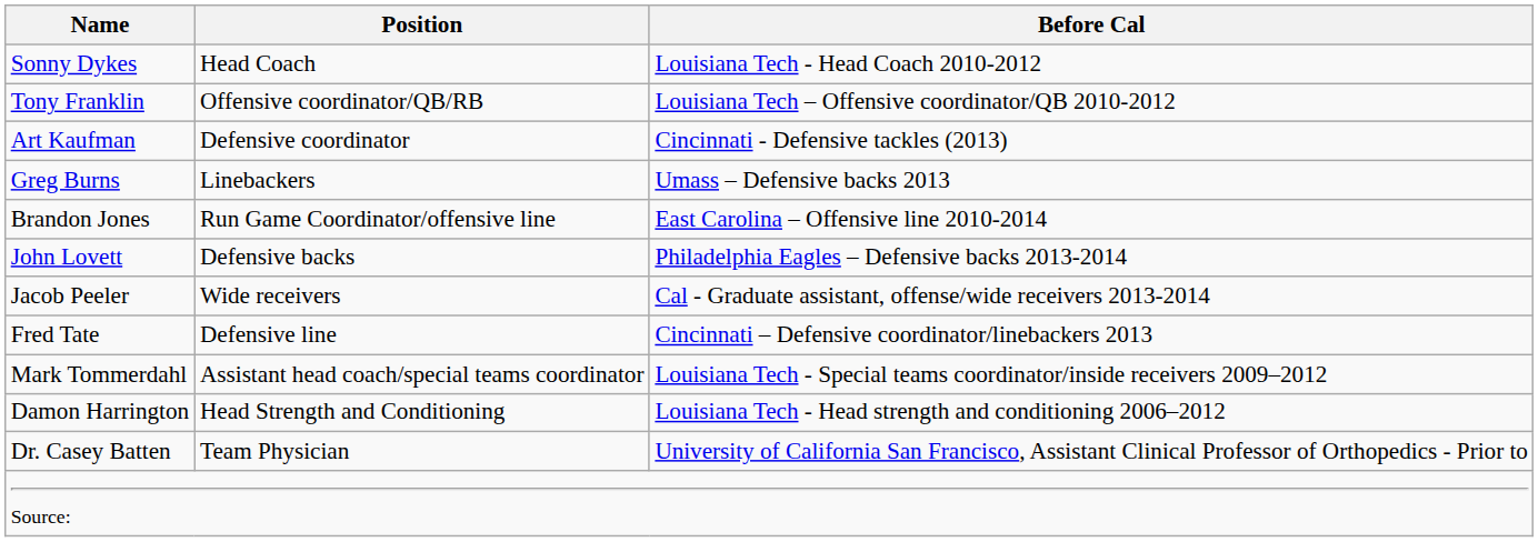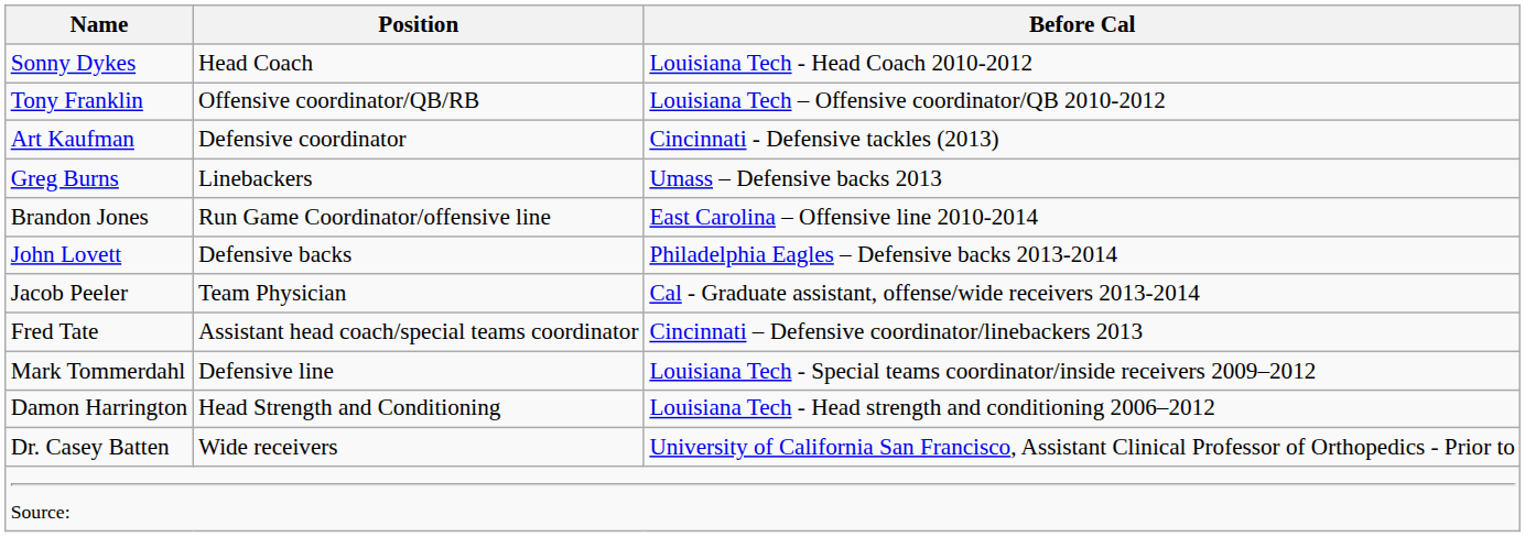 <table class="wikitable" border="1" style="font-size:90%;">
 <tr>
 <th>Name</th>
 <th>Position</th>
 <th>Before Cal</th>
 </tr>
 <tr>
 <td><a href='#'>Sonny Dykes</a></td>
 <td>Head Coach</td>
 <td><a href='#'>Louisiana Tech</a> - Head Coach 2010-2012</td>
 </tr>
 <tr>
 <td><a href='#'>Tony Franklin</a></td>
 <td>Offensive coordinator/QB/RB</td>
 <td><a href='#'>Louisiana Tech</a> – Offensive coordinator/QB 2010-2012</td>
 </tr>
 <tr>
 <td><a href='#'>Art Kaufman</a></td>
 <td>Defensive coordinator</td>
 <td><a href='#'>Cincinnati</a> - Defensive tackles (2013)</td>
 </tr>
 <tr>
 <td><a href='#'>Greg Burns</a></td>
 <td>Linebackers</td>
 <td><a href='#'>Umass</a> – Defensive backs 2013</td>
 </tr>
 <tr>
 <td>Brandon Jones</td>
 <td>Run Game Coordinator/offensive line</td>
 <td><a href='#'>East Carolina</a> – Offensive line 2010-2014</td>
 </tr>
 <tr>
 <td><a href='#'>John Lovett</a></td>
 <td>Defensive backs</td>
 <td><a href='#'>Philadelphia Eagles</a> – Defensive backs 2013-2014</td>
 </tr>
 <tr>
 <td>Jacob Peeler</td>
-<td>Wide receivers</td>
+<td>Team Physician</td>
 <td><a href='#'>Cal</a> - Graduate assistant, offense/wide receivers 2013-2014</td>
 </tr>
 <tr>
 <td>Fred Tate</td>
-<td>Defensive line</td>
+<td>Assistant head coach/special teams coordinator</td>
 <td><a href='#'>Cincinnati</a> – Defensive coordinator/linebackers 2013</td>
 </tr>
 <tr>
 <td>Mark Tommerdahl</td>
-<td>Assistant head coach/special teams coordinator</td>
+<td>Defensive line</td>
 <td><a href='#'>Louisiana Tech</a> - Special teams coordinator/inside receivers 2009–2012</td>
 </tr>
 <tr>
 <td>Damon Harrington</td>
 <td>Head Strength and Conditioning</td>
 <td><a href='#'>Louisiana Tech</a> - Head strength and conditioning 2006–2012</td>
 </tr>
 <tr>
 <td>Dr. Casey Batten</td>
-<td>Team Physician</td>
+<td>Wide receivers</td>
 <td><a href='#'>University of California San Francisco</a>, Assistant Clinical Professor of Orthopedics - Prior to </td>
 </tr>
 <tr>
 <td colspan="7"><hr><small>Source: </small></td>
 </tr>
 </table>
